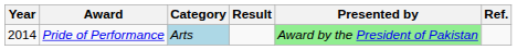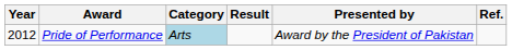 <table class="wikitable">
 <tr>
 <th>Year</th>
 <th>Award</th>
 <th>Category</th>
 <th>Result</th>
 <th>Presented by</th>
 <th>Ref.</th>
 </tr>
 <tr>
-<td>2014</td>
+<td>2012</td>
 <td><em><a href='#'>Pride of Performance</a></em></td>
 <td style="background: lightblue;"><em>Arts</em></td>
 <td></td>
-<td style="background: lightgreen;"><em>Award by the <a href='#'>President of Pakistan</a></em></td>
+<td><em>Award by the <a href='#'>President of Pakistan</a></em></td>
 <td></td>
 </tr>
 </table>
